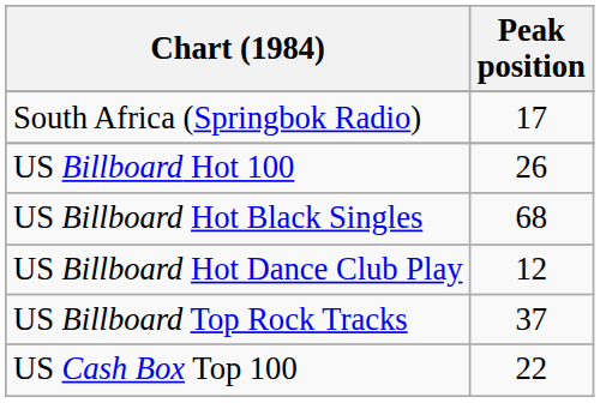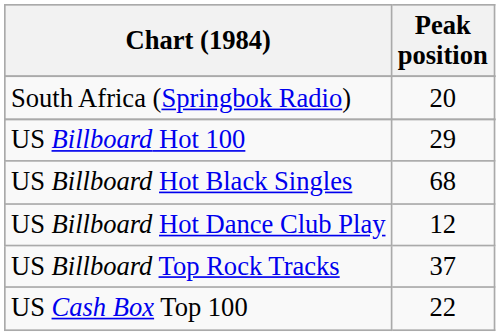 <table class="wikitable sortable">
 <tr>
 <th>Chart (1984)</th>
 <th>Peak<br>position</th>
 </tr>
 <tr>
 </tr>
 <tr>
 </tr>
 <tr>
 </tr>
 <tr>
 <td>South Africa (<a href='#'>Springbok Radio</a>)</td>
-<td align="center">17</td>
+<td align="center">20</td>
 </tr>
 <tr>
 </tr>
 <tr>
 <td>US <a href='#'><em>Billboard</em> Hot 100</a></td>
-<td align="center">26</td>
+<td align="center">29</td>
 </tr>
 <tr>
 <td>US <em>Billboard</em> <a href='#'>Hot Black Singles</a></td>
 <td align="center">68</td>
 </tr>
 <tr>
 <td>US <em>Billboard</em> <a href='#'>Hot Dance Club Play</a></td>
 <td align="center">12</td>
 </tr>
 <tr>
 <td>US <em>Billboard</em> <a href='#'>Top Rock Tracks</a></td>
 <td align="center">37</td>
 </tr>
 <tr>
 <td>US <a href='#'><em>Cash Box</em></a> Top 100</td>
 <td align="center">22</td>
 </tr>
 </table>
